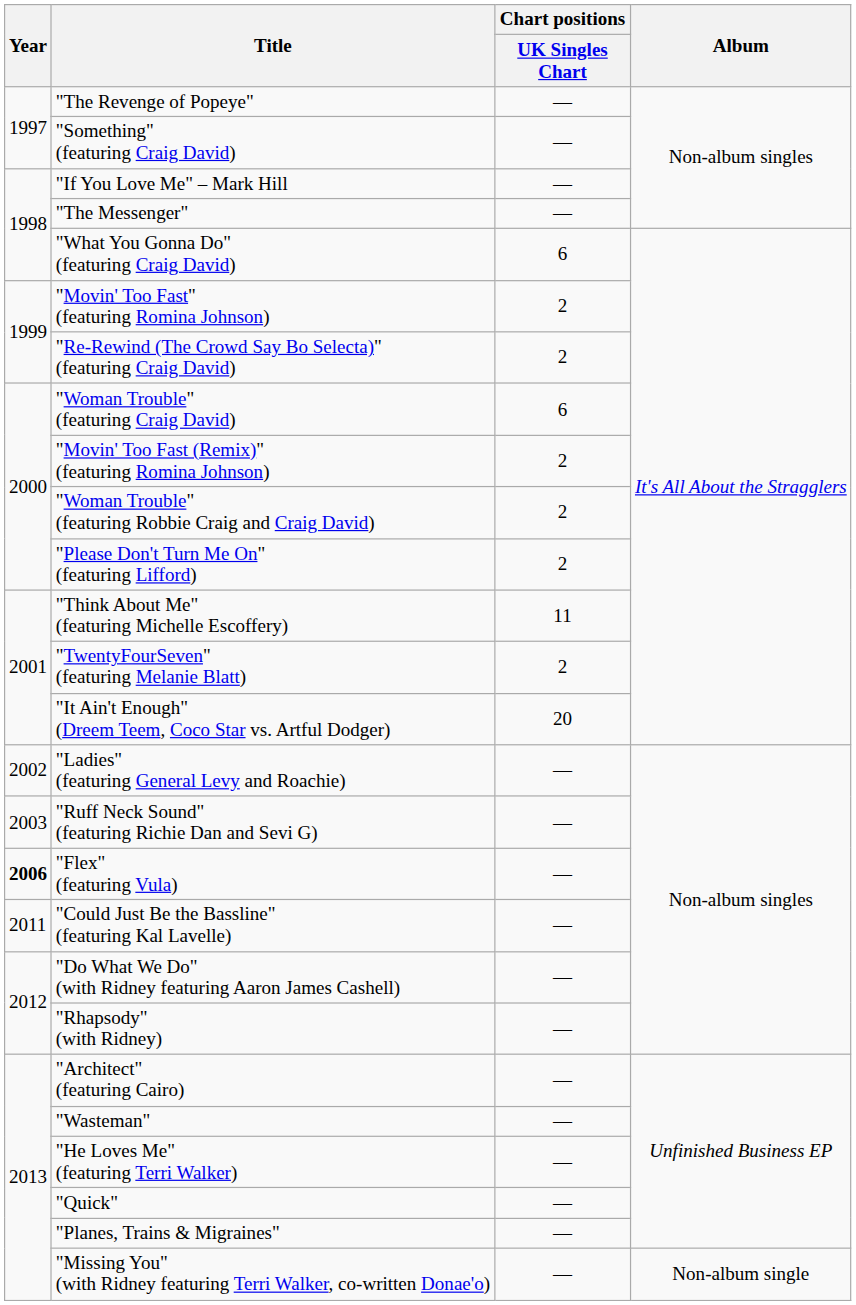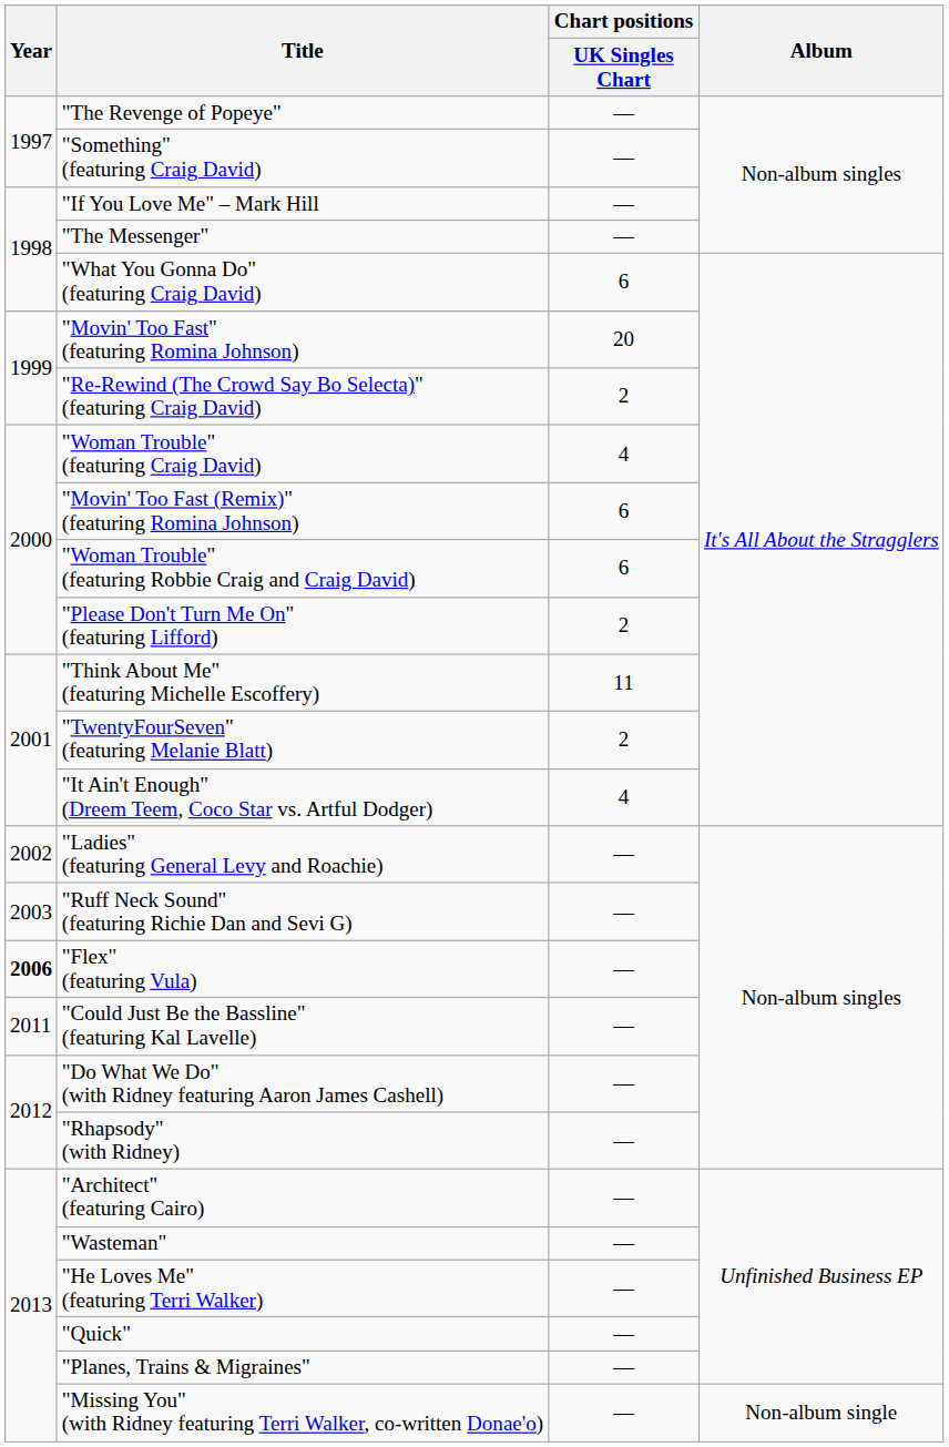 <table class="wikitable">
 <tr>
 <th rowspan="2">Year</th>
 <th rowspan="2">Title</th>
 <th>Chart positions</th>
 <th rowspan="2">Album</th>
 </tr>
 <tr>
 <th style="width:107px;"><span><a href='#'>UK Singles Chart</a></span></th>
 </tr>
 <tr>
 <td rowspan="2">1997</td>
 <td>"The Revenge of Popeye"</td>
 <td style="text-align:center;">—</td>
 <td rowspan="4" style="text-align:center;">Non-album singles</td>
 </tr>
 <tr>
 <td>"Something" <br><span>(featuring <a href='#'>Craig David</a>)</span></td>
 <td style="text-align:center;">—</td>
 </tr>
 <tr>
 <td rowspan="3">1998</td>
 <td>"If You Love Me" – Mark Hill</td>
 <td style="text-align:center;">—</td>
 </tr>
 <tr>
 <td>"The Messenger"</td>
 <td style="text-align:center;">—</td>
 </tr>
 <tr>
 <td>"What You Gonna Do" <br><span>(featuring <a href='#'>Craig David</a>)</span></td>
 <td style="text-align:center;">6</td>
 <td rowspan="10"><em><a href='#'>It's All About the Stragglers</a></em></td>
 </tr>
 <tr>
 <td rowspan="2">1999</td>
 <td>"<a href='#'>Movin' Too Fast</a>" <br><span>(featuring <a href='#'>Romina Johnson</a>)</span></td>
-<td style="text-align:center;">2</td>
+<td style="text-align:center;">20</td>
 </tr>
 <tr>
 <td>"<a href='#'>Re-Rewind (The Crowd Say Bo Selecta)</a>" <br><span>(featuring <a href='#'>Craig David</a>)</span></td>
 <td style="text-align:center;">2</td>
 </tr>
 <tr>
 <td rowspan="4">2000</td>
 <td>"<a href='#'>Woman Trouble</a>" <br><span>(featuring <a href='#'>Craig David</a>)</span></td>
+<td style="text-align:center;">4</td>
+</tr>
+<tr>
+<td>"<a href='#'>Movin' Too Fast (Remix)</a>" <br><span>(featuring <a href='#'>Romina Johnson</a>)</span></td>
 <td style="text-align:center;">6</td>
 </tr>
 <tr>
-<td>"<a href='#'>Movin' Too Fast (Remix)</a>" <br><span>(featuring <a href='#'>Romina Johnson</a>)</span></td>
-<td style="text-align:center;">2</td>
-</tr>
-<tr>
 <td>"<a href='#'>Woman Trouble</a>" <br><span>(featuring Robbie Craig and <a href='#'>Craig David</a>)</span></td>
-<td style="text-align:center;">2</td>
+<td style="text-align:center;">6</td>
 </tr>
 <tr>
 <td>"<a href='#'>Please Don't Turn Me On</a>" <br><span>(featuring <a href='#'>Lifford</a>)</span></td>
 <td style="text-align:center;">2</td>
 </tr>
 <tr>
 <td rowspan="3">2001</td>
 <td>"Think About Me" <br><span>(featuring Michelle Escoffery)</span></td>
 <td style="text-align:center;">11</td>
 </tr>
 <tr>
 <td>"<a href='#'>TwentyFourSeven</a>" <br><span>(featuring <a href='#'>Melanie Blatt</a>)</span></td>
 <td style="text-align:center;">2</td>
 </tr>
 <tr>
 <td>"It Ain't Enough" <br><span>(<a href='#'>Dreem Teem</a>, <a href='#'>Coco Star</a> vs. Artful Dodger)</span></td>
-<td style="text-align:center;">20</td>
+<td style="text-align:center;">4</td>
 </tr>
 <tr>
 <td>2002</td>
 <td>"Ladies" <br><span>(featuring <a href='#'>General Levy</a> and Roachie)</span></td>
 <td style="text-align:center;">—</td>
 <td rowspan="6" style="text-align:center;">Non-album singles</td>
 </tr>
 <tr>
 <td>2003</td>
 <td>"Ruff Neck Sound" <br><span>(featuring Richie Dan and Sevi G)</span></td>
 <td style="text-align:center;">—</td>
 </tr>
 <tr>
 <td><strong>2006</strong></td>
 <td>"Flex" <br><span>(featuring <a href='#'>Vula</a>)</span></td>
 <td style="text-align:center;">—</td>
 </tr>
 <tr>
 <td>2011</td>
 <td>"Could Just Be the Bassline"<br><span>(featuring Kal Lavelle)</span></td>
 <td style="text-align:center;">—</td>
 </tr>
 <tr>
 <td rowspan="2">2012</td>
 <td>"Do What We Do" <br><span>(with Ridney featuring Aaron James Cashell)</span></td>
 <td style="text-align:center;">—</td>
 </tr>
 <tr>
 <td>"Rhapsody" <br><span>(with Ridney)</span></td>
 <td style="text-align:center;">—</td>
 </tr>
 <tr>
 <td rowspan="6">2013</td>
 <td>"Architect" <br><span>(featuring Cairo)</span></td>
 <td style="text-align:center;">—</td>
 <td style="text-align:center;" rowspan="5"><em>Unfinished Business EP</em></td>
 </tr>
 <tr>
 <td>"Wasteman"</td>
 <td style="text-align:center;">—</td>
 </tr>
 <tr>
 <td>"He Loves Me" <br><span>(featuring <a href='#'>Terri Walker</a>)</span></td>
 <td style="text-align:center;">—</td>
 </tr>
 <tr>
 <td>"Quick"</td>
 <td style="text-align:center;">—</td>
 </tr>
 <tr>
 <td>"Planes, Trains & Migraines"</td>
 <td style="text-align:center;">—</td>
 </tr>
 <tr>
 <td>"Missing You" <br><span>(with Ridney featuring <a href='#'>Terri Walker</a>, co-written <a href='#'>Donae'o</a>)</span></td>
 <td style="text-align:center;">—</td>
 <td style="text-align:center;">Non-album single</td>
 </tr>
 </table>
